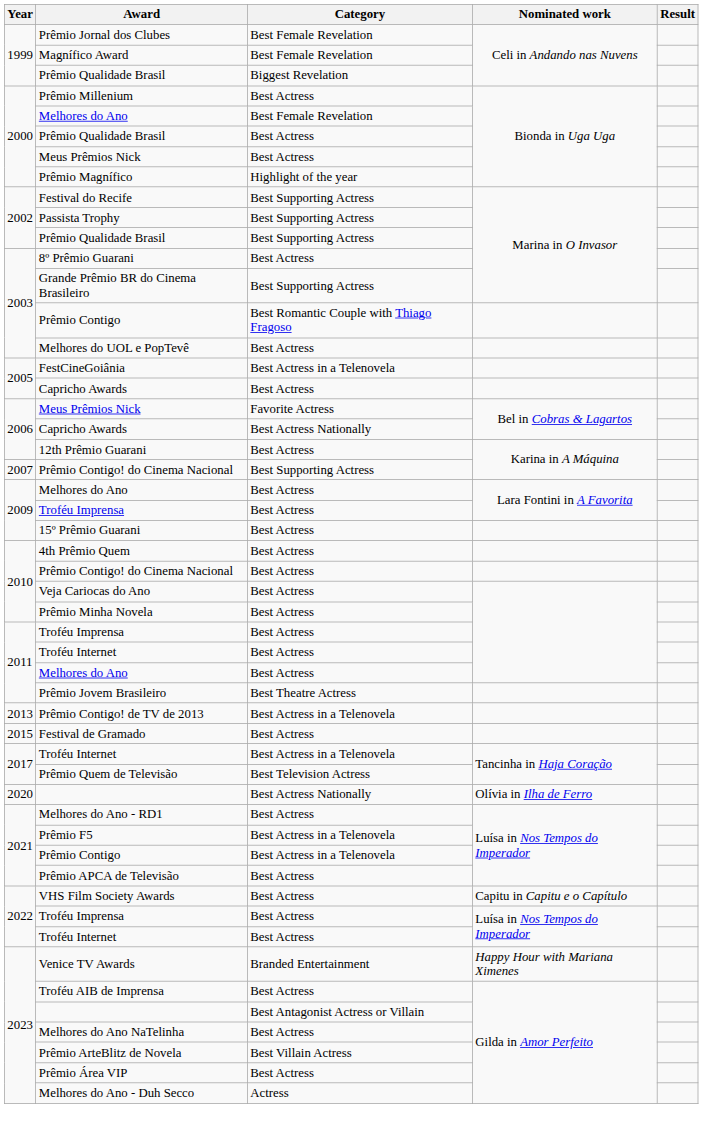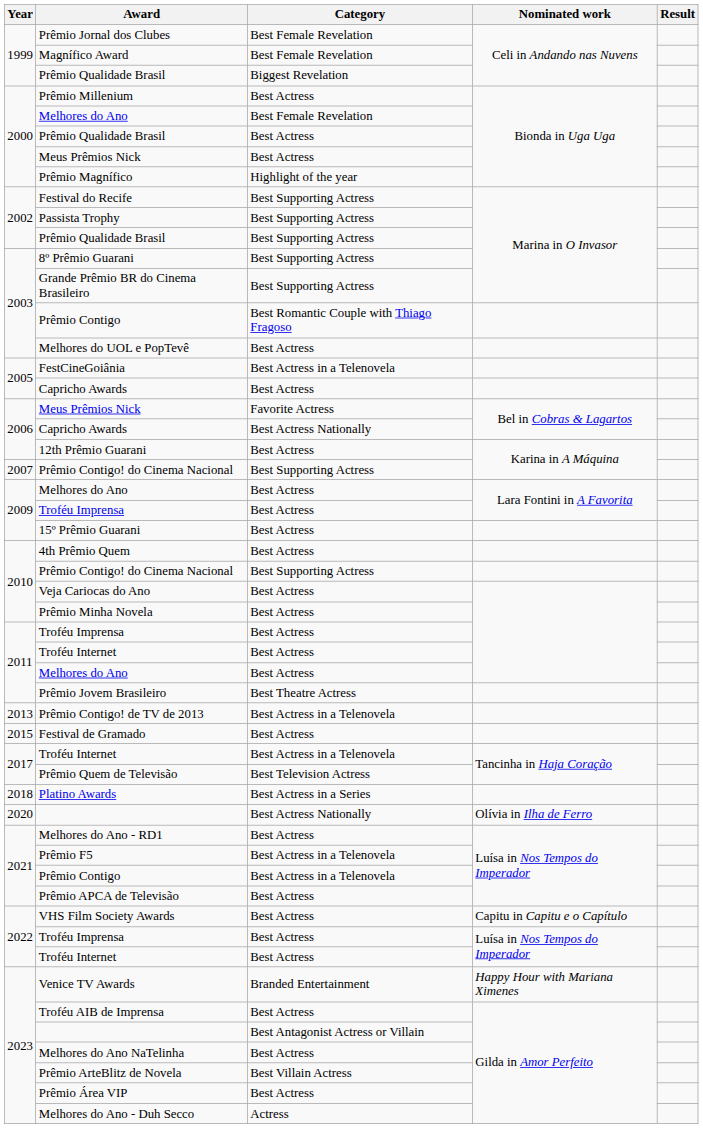 <table class="wikitable">
 <tr>
 <th scope="col">Year</th>
 <th scope="col">Award</th>
 <th scope="col">Category</th>
 <th scope="col">Nominated work</th>
 <th scope="col">Result</th>
 </tr>
 <tr>
 <td rowspan=3>1999</td>
 <td>Prêmio Jornal dos Clubes</td>
 <td>Best Female Revelation</td>
 <td rowspan=3 style="text-align:center;">Celi in <em>Andando nas Nuvens</em></td>
 <td></td>
 </tr>
 <tr>
 <td>Magnífico Award</td>
 <td>Best Female Revelation</td>
 <td></td>
 </tr>
 <tr>
 <td>Prêmio Qualidade Brasil</td>
 <td>Biggest Revelation</td>
 <td></td>
 </tr>
 <tr>
 <td rowspan=5>2000</td>
 <td>Prêmio Millenium</td>
 <td>Best Actress</td>
 <td rowspan=5 style="text-align:center;">Bionda in <em>Uga Uga</em></td>
 <td></td>
 </tr>
 <tr>
 <td><a href='#'>Melhores do Ano</a></td>
 <td>Best Female Revelation</td>
 <td></td>
 </tr>
 <tr>
 <td>Prêmio Qualidade Brasil</td>
 <td>Best Actress</td>
 <td></td>
 </tr>
 <tr>
 <td>Meus Prêmios Nick</td>
 <td>Best Actress</td>
 <td></td>
 </tr>
 <tr>
 <td>Prêmio Magnífico</td>
 <td>Highlight of the year</td>
 <td></td>
 </tr>
 <tr>
 <td rowspan=3>2002</td>
 <td>Festival do Recife</td>
 <td>Best Supporting Actress</td>
 <td rowspan=5 style="text-align:center;">Marina in <em>O Invasor</em></td>
 <td></td>
 </tr>
 <tr>
 <td>Passista Trophy</td>
 <td>Best Supporting Actress</td>
 <td></td>
 </tr>
 <tr>
 <td>Prêmio Qualidade Brasil</td>
 <td>Best Supporting Actress</td>
 <td></td>
 </tr>
 <tr>
 <td rowspan=4>2003</td>
 <td>8º Prêmio Guarani</td>
-<td>Best Actress</td>
+<td>Best Supporting Actress</td>
 <td></td>
 </tr>
 <tr>
 <td>Grande Prêmio BR do Cinema Brasileiro</td>
 <td>Best Supporting Actress</td>
 <td></td>
 </tr>
 <tr>
 <td>Prêmio Contigo</td>
 <td>Best Romantic  Couple with <a href='#'>Thiago Fragoso</a></td>
 <td></td>
 <td></td>
 </tr>
 <tr>
 <td>Melhores do UOL e PopTevê</td>
 <td>Best Actress</td>
 <td></td>
 <td></td>
 </tr>
 <tr>
 <td rowspan=2>2005</td>
 <td>FestCineGoiânia</td>
 <td>Best Actress in a Telenovela</td>
 <td></td>
 <td></td>
 </tr>
 <tr>
 <td>Capricho Awards</td>
 <td>Best Actress</td>
 <td></td>
 <td></td>
 </tr>
 <tr>
 <td rowspan=3>2006</td>
 <td><a href='#'>Meus Prêmios Nick</a></td>
 <td>Favorite Actress</td>
 <td rowspan=2 style="text-align:center;">Bel in <em><a href='#'>Cobras & Lagartos</a></em></td>
 <td></td>
 </tr>
 <tr>
 <td>Capricho Awards</td>
 <td>Best Actress Nationally</td>
 <td></td>
 </tr>
 <tr>
 <td>12th Prêmio Guarani</td>
 <td>Best Actress</td>
 <td rowspan=2 style="text-align:center;">Karina in <em>A Máquina</em></td>
 <td></td>
 </tr>
 <tr>
 <td>2007</td>
 <td>Prêmio Contigo! do Cinema Nacional</td>
 <td>Best Supporting Actress</td>
 <td></td>
 </tr>
 <tr>
 <td rowspan=3>2009</td>
 <td>Melhores do Ano</td>
 <td>Best Actress</td>
 <td rowspan=2 style="text-align:center;">Lara Fontini in <em><a href='#'>A Favorita</a></em></td>
 <td></td>
 </tr>
 <tr>
 <td><a href='#'>Troféu Imprensa</a></td>
 <td>Best Actress</td>
 <td></td>
 </tr>
 <tr>
 <td>15º Prêmio Guarani</td>
 <td>Best Actress</td>
 <td></td>
 <td></td>
 </tr>
 <tr>
 <td rowspan=4>2010</td>
 <td>4th Prêmio Quem</td>
 <td>Best Actress</td>
 <td></td>
 <td></td>
 </tr>
 <tr>
 <td>Prêmio Contigo! do Cinema Nacional</td>
-<td>Best Actress</td>
+<td>Best Supporting Actress</td>
 <td></td>
 <td> </td>
 </tr>
 <tr>
 <td>Veja Cariocas do Ano</td>
 <td>Best Actress</td>
 <td rowspan=5></td>
 <td></td>
 </tr>
 <tr>
 <td>Prêmio Minha Novela</td>
 <td>Best Actress</td>
 <td></td>
 </tr>
 <tr>
 <td rowspan=4>2011</td>
 <td>Troféu Imprensa</td>
 <td>Best Actress</td>
 <td></td>
 </tr>
 <tr>
 <td>Troféu Internet</td>
 <td>Best Actress</td>
 <td></td>
 </tr>
 <tr>
 <td><a href='#'>Melhores do Ano</a></td>
 <td>Best Actress</td>
 <td></td>
 </tr>
 <tr>
 <td>Prêmio Jovem Brasileiro</td>
 <td>Best Theatre Actress</td>
 <td></td>
 <td></td>
 </tr>
 <tr>
 <td>2013</td>
 <td>Prêmio Contigo! de TV de 2013</td>
 <td>Best Actress in a Telenovela</td>
 <td></td>
 <td></td>
 </tr>
 <tr>
 <td>2015</td>
 <td>Festival de Gramado</td>
 <td>Best Actress</td>
 <td></td>
 <td></td>
 </tr>
 <tr>
 <td rowspan=2>2017</td>
 <td>Troféu Internet</td>
 <td>Best Actress in a Telenovela</td>
 <td rowspan=2><div> Tancinha in <em><a href='#'>Haja Coração</a></em></div></td>
 <td></td>
 </tr>
 <tr>
 <td>Prêmio Quem de Televisão</td>
 <td>Best Television Actress</td>
+<td></td>
+</tr>
+<tr>
+<td>2018</td>
+<td><a href='#'>Platino Awards</a></td>
+<td>Best Actress in a Series</td>
+<td></td>
 <td></td>
 </tr>
 <tr>
 <td>2020</td>
 <td></td>
 <td>Best Actress Nationally</td>
 <td><div>Olívia in <em><a href='#'>Ilha de Ferro</a></em></div></td>
 <td></td>
 </tr>
 <tr>
 <td rowspan=4>2021</td>
 <td>Melhores do Ano - RD1</td>
 <td>Best Actress</td>
 <td rowspan=4><div> Luísa in <em><a href='#'>Nos Tempos do Imperador</a></em></div></td>
 <td></td>
 </tr>
 <tr>
 <td>Prêmio F5</td>
 <td>Best Actress in a Telenovela</td>
 <td></td>
 </tr>
 <tr>
 <td>Prêmio Contigo</td>
 <td>Best Actress in a Telenovela</td>
 <td></td>
 </tr>
 <tr>
 <td>Prêmio APCA de Televisão</td>
 <td>Best Actress</td>
 <td></td>
 </tr>
 <tr>
 <td rowspan=3>2022</td>
 <td>VHS Film Society Awards</td>
 <td>Best Actress</td>
 <td><div> Capitu in <em>Capitu e o Capítulo</em></div></td>
 <td></td>
 </tr>
 <tr>
 <td>Troféu Imprensa</td>
 <td>Best Actress</td>
 <td rowspan=2><div> Luísa in <em><a href='#'>Nos Tempos do Imperador</a></em></div></td>
 <td></td>
 </tr>
 <tr>
 <td>Troféu Internet</td>
 <td>Best Actress</td>
 <td></td>
 </tr>
 <tr>
 <td rowspan=7>2023</td>
 <td>Venice TV Awards</td>
 <td>Branded Entertainment</td>
 <td rowspan=1><div>  <em>Happy Hour with Mariana Ximenes</em></div></td>
 <td></td>
 </tr>
 <tr>
 <td>Troféu AIB de Imprensa</td>
 <td>Best Actress</td>
 <td rowspan=6><div> Gilda in <em><a href='#'>Amor Perfeito</a></em></div></td>
 <td></td>
 </tr>
 <tr>
 <td></td>
 <td>Best Antagonist Actress or Villain</td>
 <td></td>
 </tr>
 <tr>
 <td>Melhores do Ano NaTelinha</td>
 <td>Best Actress</td>
 <td></td>
 </tr>
 <tr>
 <td>Prêmio ArteBlitz de Novela</td>
 <td>Best Villain Actress</td>
 <td></td>
 </tr>
 <tr>
 <td>Prêmio Área VIP</td>
 <td>Best Actress</td>
 <td></td>
 </tr>
 <tr>
 <td>Melhores do Ano - Duh Secco</td>
 <td>Actress</td>
 <td></td>
 </tr>
 </table>
